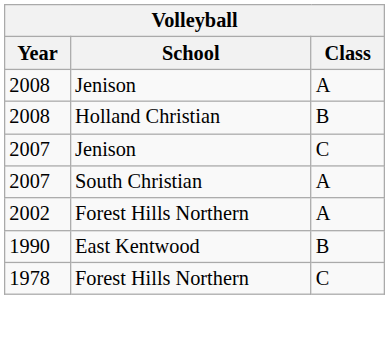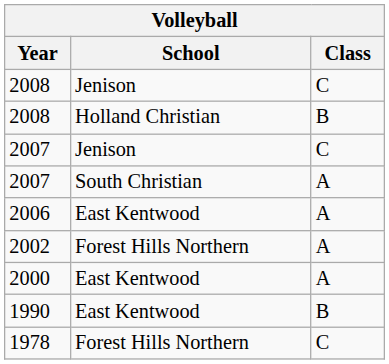 <table class="wikitable collapsible collapsed" width="300">
 <tr>
 <th colspan=3>Volleyball</th>
 </tr>
 <tr>
 <th scope="col">Year</th>
 <th scope="col">School</th>
 <th scope="col">Class</th>
 </tr>
 <tr>
 <td>2008</td>
 <td>Jenison</td>
-<td>A</td>
+<td>C</td>
 </tr>
 <tr>
 <td>2008</td>
 <td>Holland Christian</td>
 <td>B</td>
 </tr>
 <tr>
 <td>2007</td>
 <td>Jenison</td>
 <td>C</td>
 </tr>
 <tr>
 <td>2007</td>
 <td>South Christian</td>
 <td>A</td>
 </tr>
 <tr>
+<td>2006</td>
+<td>East Kentwood</td>
+<td>A</td>
+</tr>
+<tr>
 <td>2002</td>
 <td>Forest Hills Northern</td>
+<td>A</td>
+</tr>
+<tr>
+<td>2000</td>
+<td>East Kentwood</td>
 <td>A</td>
 </tr>
 <tr>
 <td>1990</td>
 <td>East Kentwood</td>
 <td>B</td>
 </tr>
 <tr>
 <td>1978</td>
 <td>Forest Hills Northern</td>
 <td>C</td>
 </tr>
 </table>
